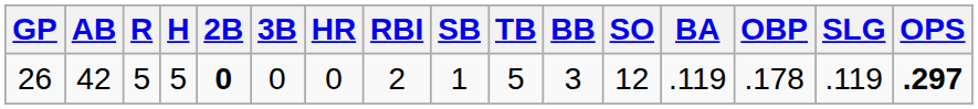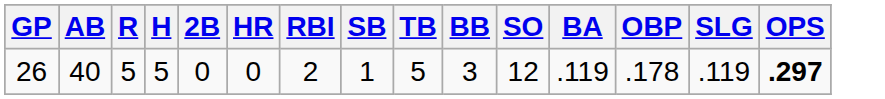 <table class="wikitable">
 <tr>
 <th><a href='#'>GP</a></th>
 <th><a href='#'>AB</a></th>
 <th><a href='#'>R</a></th>
 <th><a href='#'>H</a></th>
 <th><a href='#'>2B</a></th>
-<th><a href='#'>3B</a></th>
 <th><a href='#'>HR</a></th>
 <th><a href='#'>RBI</a></th>
 <th><a href='#'>SB</a></th>
 <th><a href='#'>TB</a></th>
 <th><a href='#'>BB</a></th>
 <th><a href='#'>SO</a></th>
 <th><a href='#'>BA</a></th>
 <th><a href='#'>OBP</a></th>
 <th><a href='#'>SLG</a></th>
 <th><a href='#'>OPS</a></th>
 </tr>
 <tr align=center>
 <td>26</td>
-<td>42</td>
+<td>40</td>
 <td>5</td>
 <td>5</td>
-<td><strong>0</strong></td>
 <td>0</td>
 <td>0</td>
 <td>2</td>
 <td>1</td>
 <td>5</td>
 <td>3</td>
 <td>12</td>
 <td>.119</td>
 <td>.178</td>
 <td>.119</td>
 <td><strong>.297</strong></td>
 </tr>
 </table>
